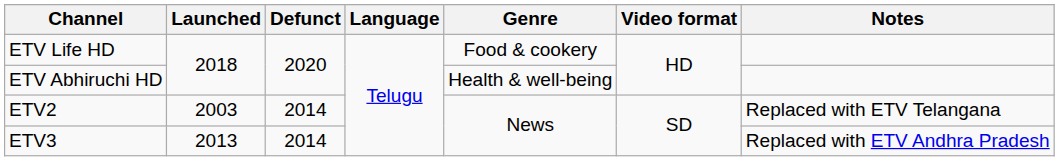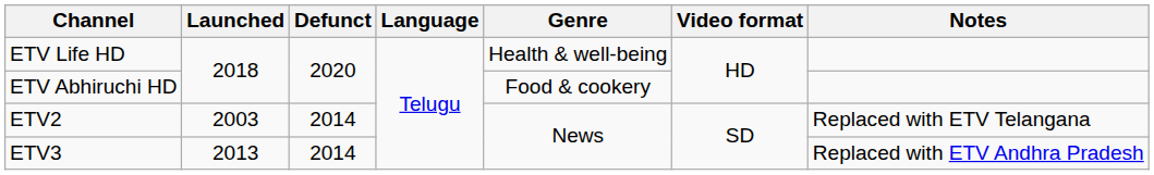 <table class="wikitable">
 <tr style="background:#ccc; text-align:center;">
 <th>Channel</th>
 <th>Launched</th>
 <th>Defunct</th>
 <th>Language</th>
 <th>Genre</th>
 <th>Video format</th>
 <th>Notes</th>
 </tr>
 <tr>
 <td>ETV Life HD</td>
 <td rowspan=2 align="center">2018</td>
 <td rowspan=2 align="center">2020</td>
 <td rowspan=4 align="center"><a href='#'>Telugu</a></td>
-<td align="center">Food & cookery</td>
+<td align="center">Health & well-being</td>
 <td rowspan=2 align="center">HD</td>
 <td></td>
 </tr>
 <tr>
 <td>ETV Abhiruchi HD</td>
-<td align="center">Health & well-being</td>
+<td align="center">Food & cookery</td>
 <td></td>
 </tr>
 <tr>
 <td>ETV2</td>
 <td align="center">2003</td>
 <td align="center">2014</td>
 <td rowspan=2 align="center">News</td>
 <td rowspan="8" align="center">SD</td>
 <td>Replaced with ETV Telangana</td>
 </tr>
 <tr>
 <td>ETV3</td>
 <td align="center">2013</td>
 <td align="center">2014</td>
 <td>Replaced with <a href='#'>ETV Andhra Pradesh</a></td>
 </tr>
 </table>
